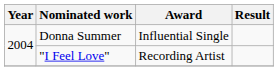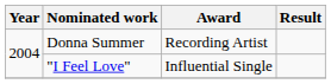 <table class="wikitable">
 <tr>
 <th>Year</th>
 <th>Nominated work</th>
 <th>Award</th>
 <th>Result</th>
 </tr>
 <tr>
 <td rowspan="2">2004</td>
 <td>Donna Summer</td>
-<td>Influential Single</td>
+<td>Recording Artist</td>
 <td></td>
 </tr>
 <tr>
 <td>"<a href='#'>I Feel Love</a>"</td>
-<td>Recording Artist</td>
+<td>Influential Single</td>
 <td></td>
 </tr>
 <tr>
 </tr>
 </table>
